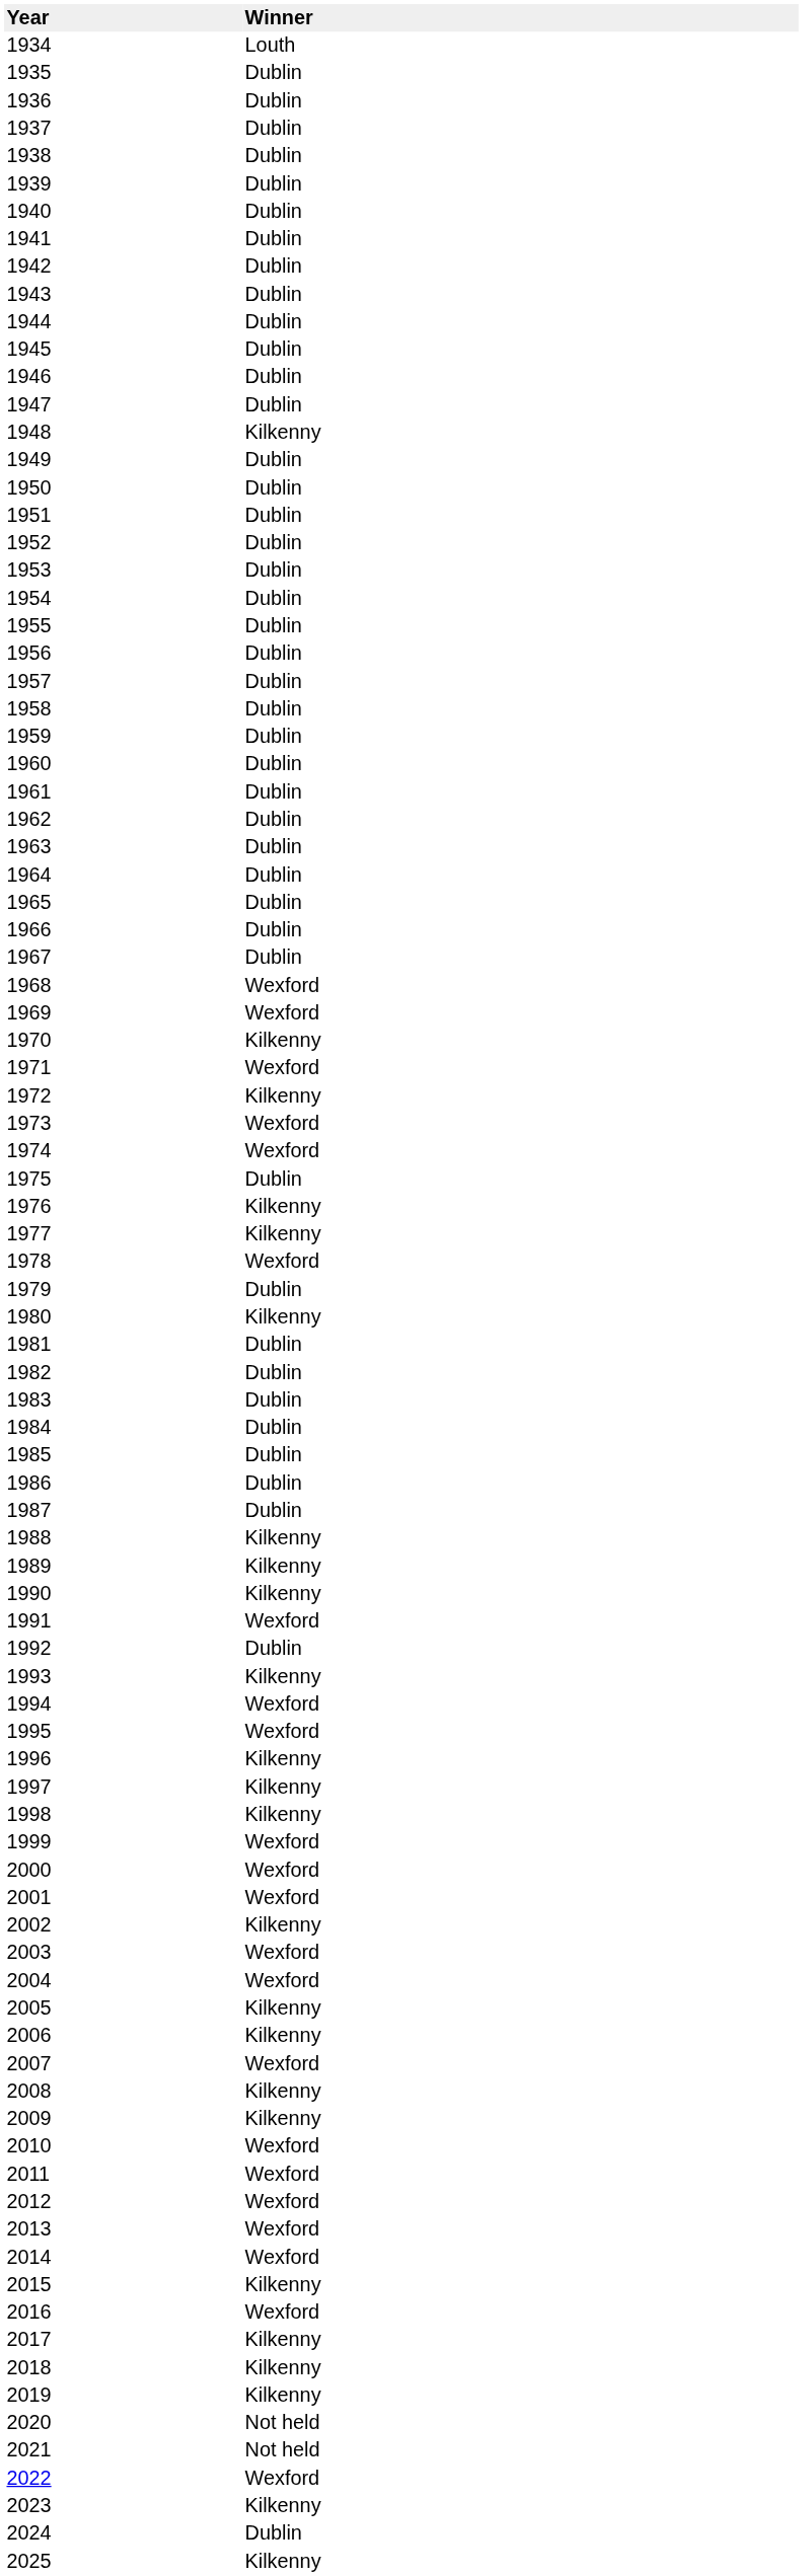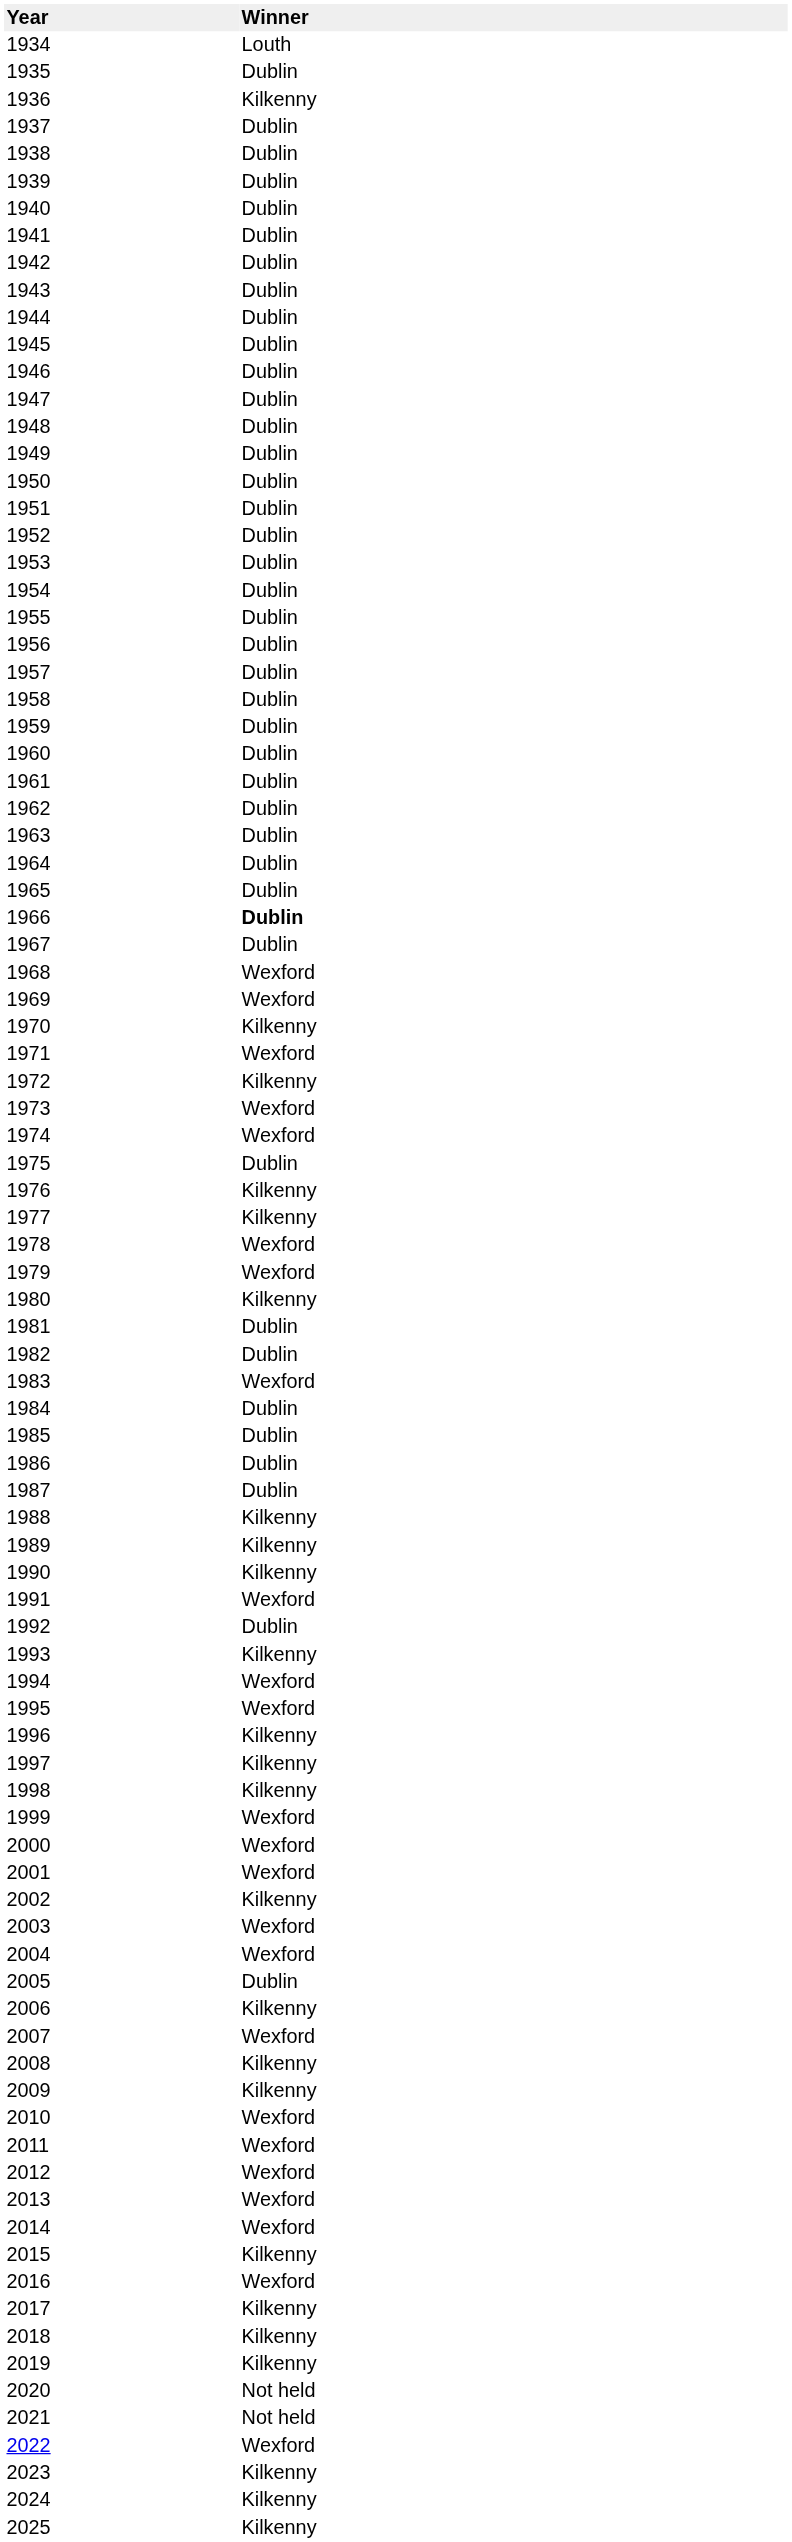 <table cellpadding=2 cellspacing=4 width=50% style="border-collapse:collapse">
 <tr align=left style="background:#efefef;">
 <th width=30%>Year</th>
 <th width=70%>Winner</th>
 </tr>
 <tr>
 <td>1934</td>
 <td> Louth</td>
 </tr>
 <tr>
 <td>1935</td>
 <td> Dublin</td>
 </tr>
 <tr>
 <td>1936</td>
-<td> Dublin</td>
+<td> Kilkenny</td>
 </tr>
 <tr>
 <td>1937</td>
 <td> Dublin</td>
 </tr>
 <tr>
 <td>1938</td>
 <td> Dublin</td>
 </tr>
 <tr>
 <td>1939</td>
 <td> Dublin</td>
 </tr>
 <tr>
 <td>1940</td>
 <td> Dublin</td>
 </tr>
 <tr>
 <td>1941</td>
 <td> Dublin</td>
 </tr>
 <tr>
 <td>1942</td>
 <td> Dublin</td>
 </tr>
 <tr>
 <td>1943</td>
 <td> Dublin</td>
 </tr>
 <tr>
 <td>1944</td>
 <td> Dublin</td>
 </tr>
 <tr>
 <td>1945</td>
 <td> Dublin</td>
 </tr>
 <tr>
 <td>1946</td>
 <td> Dublin</td>
 </tr>
 <tr>
 <td>1947</td>
 <td> Dublin</td>
 </tr>
 <tr>
 <td>1948</td>
-<td> Kilkenny</td>
+<td> Dublin</td>
 </tr>
 <tr>
 <td>1949</td>
 <td> Dublin</td>
 </tr>
 <tr>
 <td>1950</td>
 <td> Dublin</td>
 </tr>
 <tr>
 <td>1951</td>
 <td> Dublin</td>
 </tr>
 <tr>
 <td>1952</td>
 <td> Dublin</td>
 </tr>
 <tr>
 <td>1953</td>
 <td> Dublin</td>
 </tr>
 <tr>
 <td>1954</td>
 <td> Dublin</td>
 </tr>
 <tr>
 <td>1955</td>
 <td> Dublin</td>
 </tr>
 <tr>
 <td>1956</td>
 <td> Dublin</td>
 </tr>
 <tr>
 <td>1957</td>
 <td> Dublin</td>
 </tr>
 <tr>
 <td>1958</td>
 <td> Dublin</td>
 </tr>
 <tr>
 <td>1959</td>
 <td> Dublin</td>
 </tr>
 <tr>
 <td>1960</td>
 <td> Dublin</td>
 </tr>
 <tr>
 <td>1961</td>
 <td> Dublin</td>
 </tr>
 <tr>
 <td>1962</td>
 <td> Dublin</td>
 </tr>
 <tr>
 <td>1963</td>
 <td> Dublin</td>
 </tr>
 <tr>
 <td>1964</td>
 <td> Dublin</td>
 </tr>
 <tr>
 <td>1965</td>
 <td> Dublin</td>
 </tr>
 <tr>
 <td>1966</td>
-<td> Dublin</td>
+<td><strong> Dublin</strong></td>
 </tr>
 <tr>
 <td>1967</td>
 <td> Dublin</td>
 </tr>
 <tr>
 <td>1968</td>
 <td> Wexford</td>
 </tr>
 <tr>
 <td>1969</td>
 <td> Wexford</td>
 </tr>
 <tr>
 <td>1970</td>
 <td> Kilkenny</td>
 </tr>
 <tr>
 <td>1971</td>
 <td> Wexford</td>
 </tr>
 <tr>
 <td>1972</td>
 <td> Kilkenny</td>
 </tr>
 <tr>
 <td>1973</td>
 <td> Wexford</td>
 </tr>
 <tr>
 <td>1974</td>
 <td> Wexford</td>
 </tr>
 <tr>
 <td>1975</td>
 <td> Dublin</td>
 </tr>
 <tr>
 <td>1976</td>
 <td> Kilkenny</td>
 </tr>
 <tr>
 <td>1977</td>
 <td> Kilkenny</td>
 </tr>
 <tr>
 <td>1978</td>
 <td> Wexford</td>
 </tr>
 <tr>
 <td>1979</td>
-<td> Dublin</td>
+<td> Wexford</td>
 </tr>
 <tr>
 <td>1980</td>
 <td> Kilkenny</td>
 </tr>
 <tr>
 <td>1981</td>
 <td> Dublin</td>
 </tr>
 <tr>
 <td>1982</td>
 <td> Dublin</td>
 </tr>
 <tr>
 <td>1983</td>
-<td> Dublin</td>
+<td> Wexford</td>
 </tr>
 <tr>
 <td>1984</td>
 <td> Dublin</td>
 </tr>
 <tr>
 <td>1985</td>
 <td> Dublin</td>
 </tr>
 <tr>
 <td>1986</td>
 <td> Dublin</td>
 </tr>
 <tr>
 <td>1987</td>
 <td> Dublin</td>
 </tr>
 <tr>
 <td>1988</td>
 <td> Kilkenny</td>
 </tr>
 <tr>
 <td>1989</td>
 <td> Kilkenny</td>
 </tr>
 <tr>
 <td>1990</td>
 <td> Kilkenny</td>
 </tr>
 <tr>
 <td>1991</td>
 <td> Wexford</td>
 </tr>
 <tr>
 <td>1992</td>
 <td> Dublin</td>
 </tr>
 <tr>
 <td>1993</td>
 <td> Kilkenny</td>
 </tr>
 <tr>
 <td>1994</td>
 <td> Wexford</td>
 </tr>
 <tr>
 <td>1995</td>
 <td> Wexford</td>
 </tr>
 <tr>
 <td>1996</td>
 <td> Kilkenny</td>
 </tr>
 <tr>
 <td>1997</td>
 <td> Kilkenny</td>
 </tr>
 <tr>
 <td>1998</td>
 <td> Kilkenny</td>
 </tr>
 <tr>
 <td>1999</td>
 <td> Wexford</td>
 </tr>
 <tr>
 <td>2000</td>
 <td> Wexford</td>
 </tr>
 <tr>
 <td>2001</td>
 <td> Wexford</td>
 </tr>
 <tr>
 <td>2002</td>
 <td> Kilkenny</td>
 </tr>
 <tr>
 <td>2003</td>
 <td> Wexford</td>
 </tr>
 <tr>
 <td>2004</td>
 <td> Wexford</td>
 </tr>
 <tr>
 <td>2005</td>
-<td> Kilkenny</td>
+<td> Dublin</td>
 </tr>
 <tr>
 <td>2006</td>
 <td> Kilkenny</td>
 </tr>
 <tr>
 <td>2007</td>
 <td> Wexford</td>
 </tr>
 <tr>
 <td>2008</td>
 <td> Kilkenny</td>
 </tr>
 <tr>
 <td>2009</td>
 <td> Kilkenny</td>
 </tr>
 <tr>
 <td>2010</td>
 <td> Wexford</td>
 </tr>
 <tr>
 <td>2011</td>
 <td> Wexford</td>
 </tr>
 <tr>
 <td>2012</td>
 <td> Wexford</td>
 </tr>
 <tr>
 <td>2013</td>
 <td> Wexford</td>
 </tr>
 <tr>
 <td>2014</td>
 <td> Wexford</td>
 </tr>
 <tr>
 <td>2015</td>
 <td> Kilkenny</td>
 </tr>
 <tr>
 <td>2016</td>
 <td> Wexford</td>
 </tr>
 <tr>
 <td>2017</td>
 <td> Kilkenny</td>
 </tr>
 <tr>
 <td>2018</td>
 <td> Kilkenny</td>
 </tr>
 <tr>
 <td>2019</td>
 <td> Kilkenny</td>
 </tr>
 <tr>
 <td>2020</td>
 <td>Not held</td>
 </tr>
 <tr>
 <td>2021</td>
 <td>Not held</td>
 </tr>
 <tr>
 <td><a href='#'>2022</a></td>
 <td> Wexford</td>
 </tr>
 <tr>
 <td>2023</td>
 <td> Kilkenny</td>
 </tr>
 <tr>
 <td>2024</td>
-<td> Dublin</td>
+<td> Kilkenny</td>
 </tr>
 <tr>
 <td>2025</td>
 <td> Kilkenny</td>
 </tr>
 </table>
